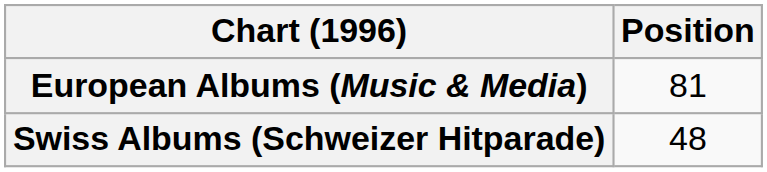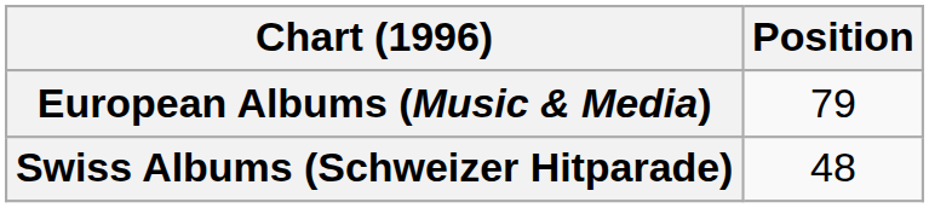 <table class="wikitable sortable plainrowheaders" style="text-align:center">
 <tr>
 <th scope="col">Chart (1996)</th>
 <th scope="col">Position</th>
 </tr>
 <tr>
 <th scope="row">European Albums (<em>Music & Media</em>)</th>
-<td>81</td>
+<td>79</td>
 </tr>
 <tr>
 <th scope="row">Swiss Albums (Schweizer Hitparade)</th>
 <td>48</td>
 </tr>
 </table>
